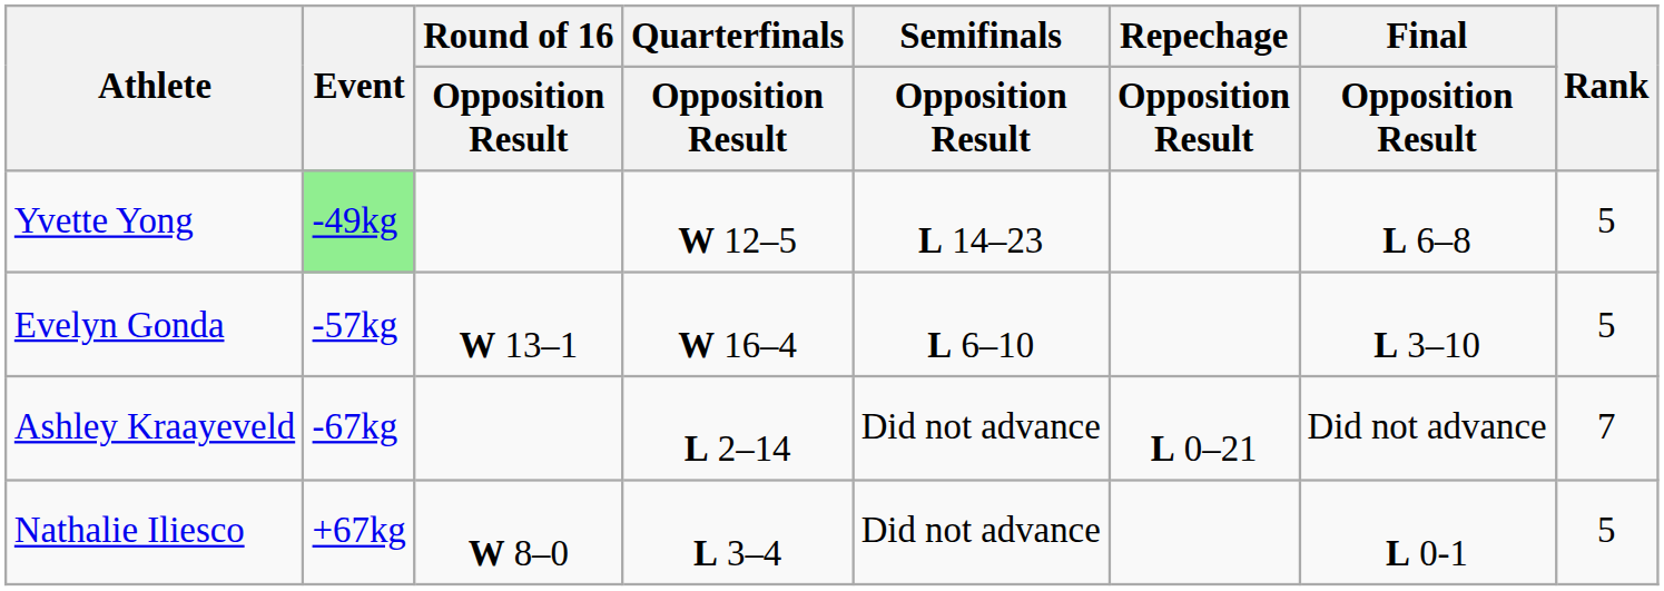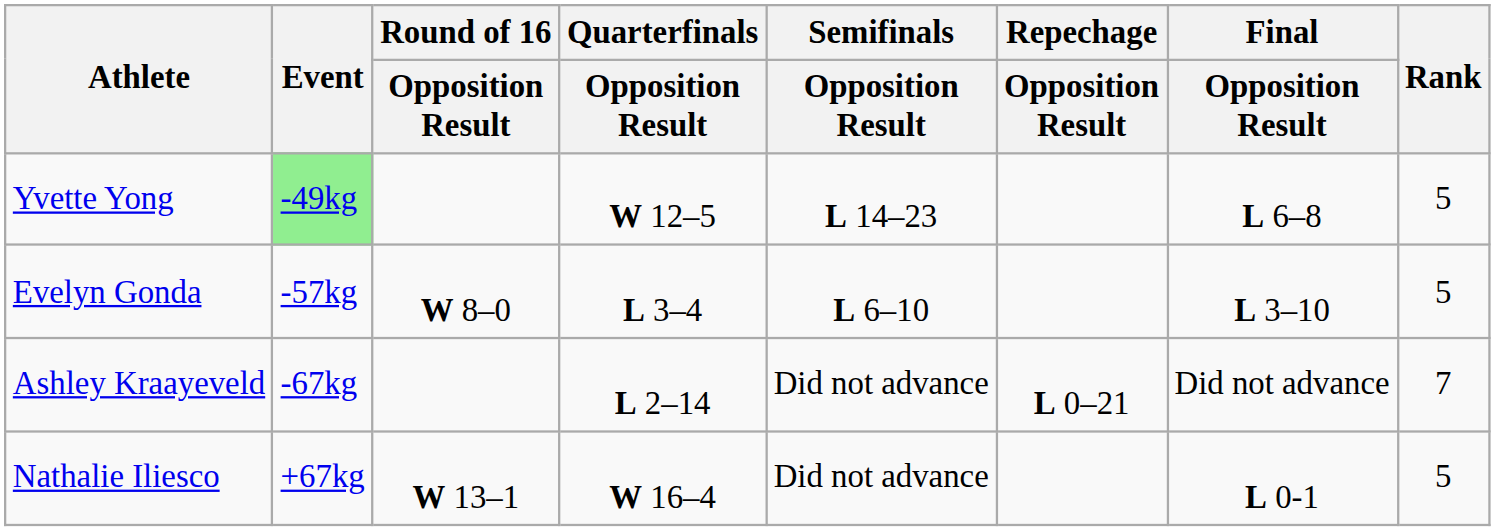 <table class="wikitable" style="font-size:90%">
 <tr>
 <th rowspan=2>Athlete</th>
 <th rowspan=2>Event</th>
 <th>Round of 16</th>
 <th>Quarterfinals</th>
 <th>Semifinals</th>
 <th>Repechage</th>
 <th>Final</th>
 <th rowspan=2>Rank</th>
 </tr>
 <tr>
 <th>Opposition<br>Result</th>
 <th>Opposition<br>Result</th>
 <th>Opposition<br>Result</th>
 <th>Opposition<br>Result</th>
 <th>Opposition<br>Result</th>
 </tr>
 <tr align=center>
 <td align=left><a href='#'>Yvette Yong</a></td>
 <td align=left style="background: lightgreen;"><a href='#'>-49kg</a></td>
 <td></td>
 <td><br><strong>W</strong> 12–5</td>
 <td><br><strong>L</strong> 14–23</td>
 <td></td>
 <td><br><strong>L</strong> 6–8</td>
 <td>5</td>
 </tr>
 <tr align=center>
 <td align=left><a href='#'>Evelyn Gonda</a></td>
 <td align=left><a href='#'>-57kg</a></td>
-<td><br><strong>W</strong> 13–1</td>
-<td><br><strong>W</strong> 16–4</td>
+<td><br><strong>W</strong> 8–0</td>
+<td><br><strong>L</strong> 3–4</td>
 <td><br><strong>L</strong> 6–10</td>
 <td></td>
 <td><br><strong>L</strong> 3–10</td>
 <td>5</td>
 </tr>
 <tr align=center>
 <td align=left><a href='#'>Ashley Kraayeveld</a></td>
 <td align=left><a href='#'>-67kg</a></td>
 <td></td>
 <td><br><strong>L</strong> 2–14</td>
 <td>Did not advance</td>
 <td><br><strong>L</strong> 0–21</td>
 <td>Did not advance</td>
 <td>7</td>
 </tr>
 <tr align=center>
 <td align=left><a href='#'>Nathalie Iliesco</a></td>
 <td align=left><a href='#'>+67kg</a></td>
-<td><br><strong>W</strong> 8–0</td>
-<td><br><strong>L</strong> 3–4</td>
+<td><br><strong>W</strong> 13–1</td>
+<td><br><strong>W</strong> 16–4</td>
 <td>Did not advance</td>
 <td></td>
 <td><br><strong>L</strong> 0-1</td>
 <td>5</td>
 </tr>
 </table>
